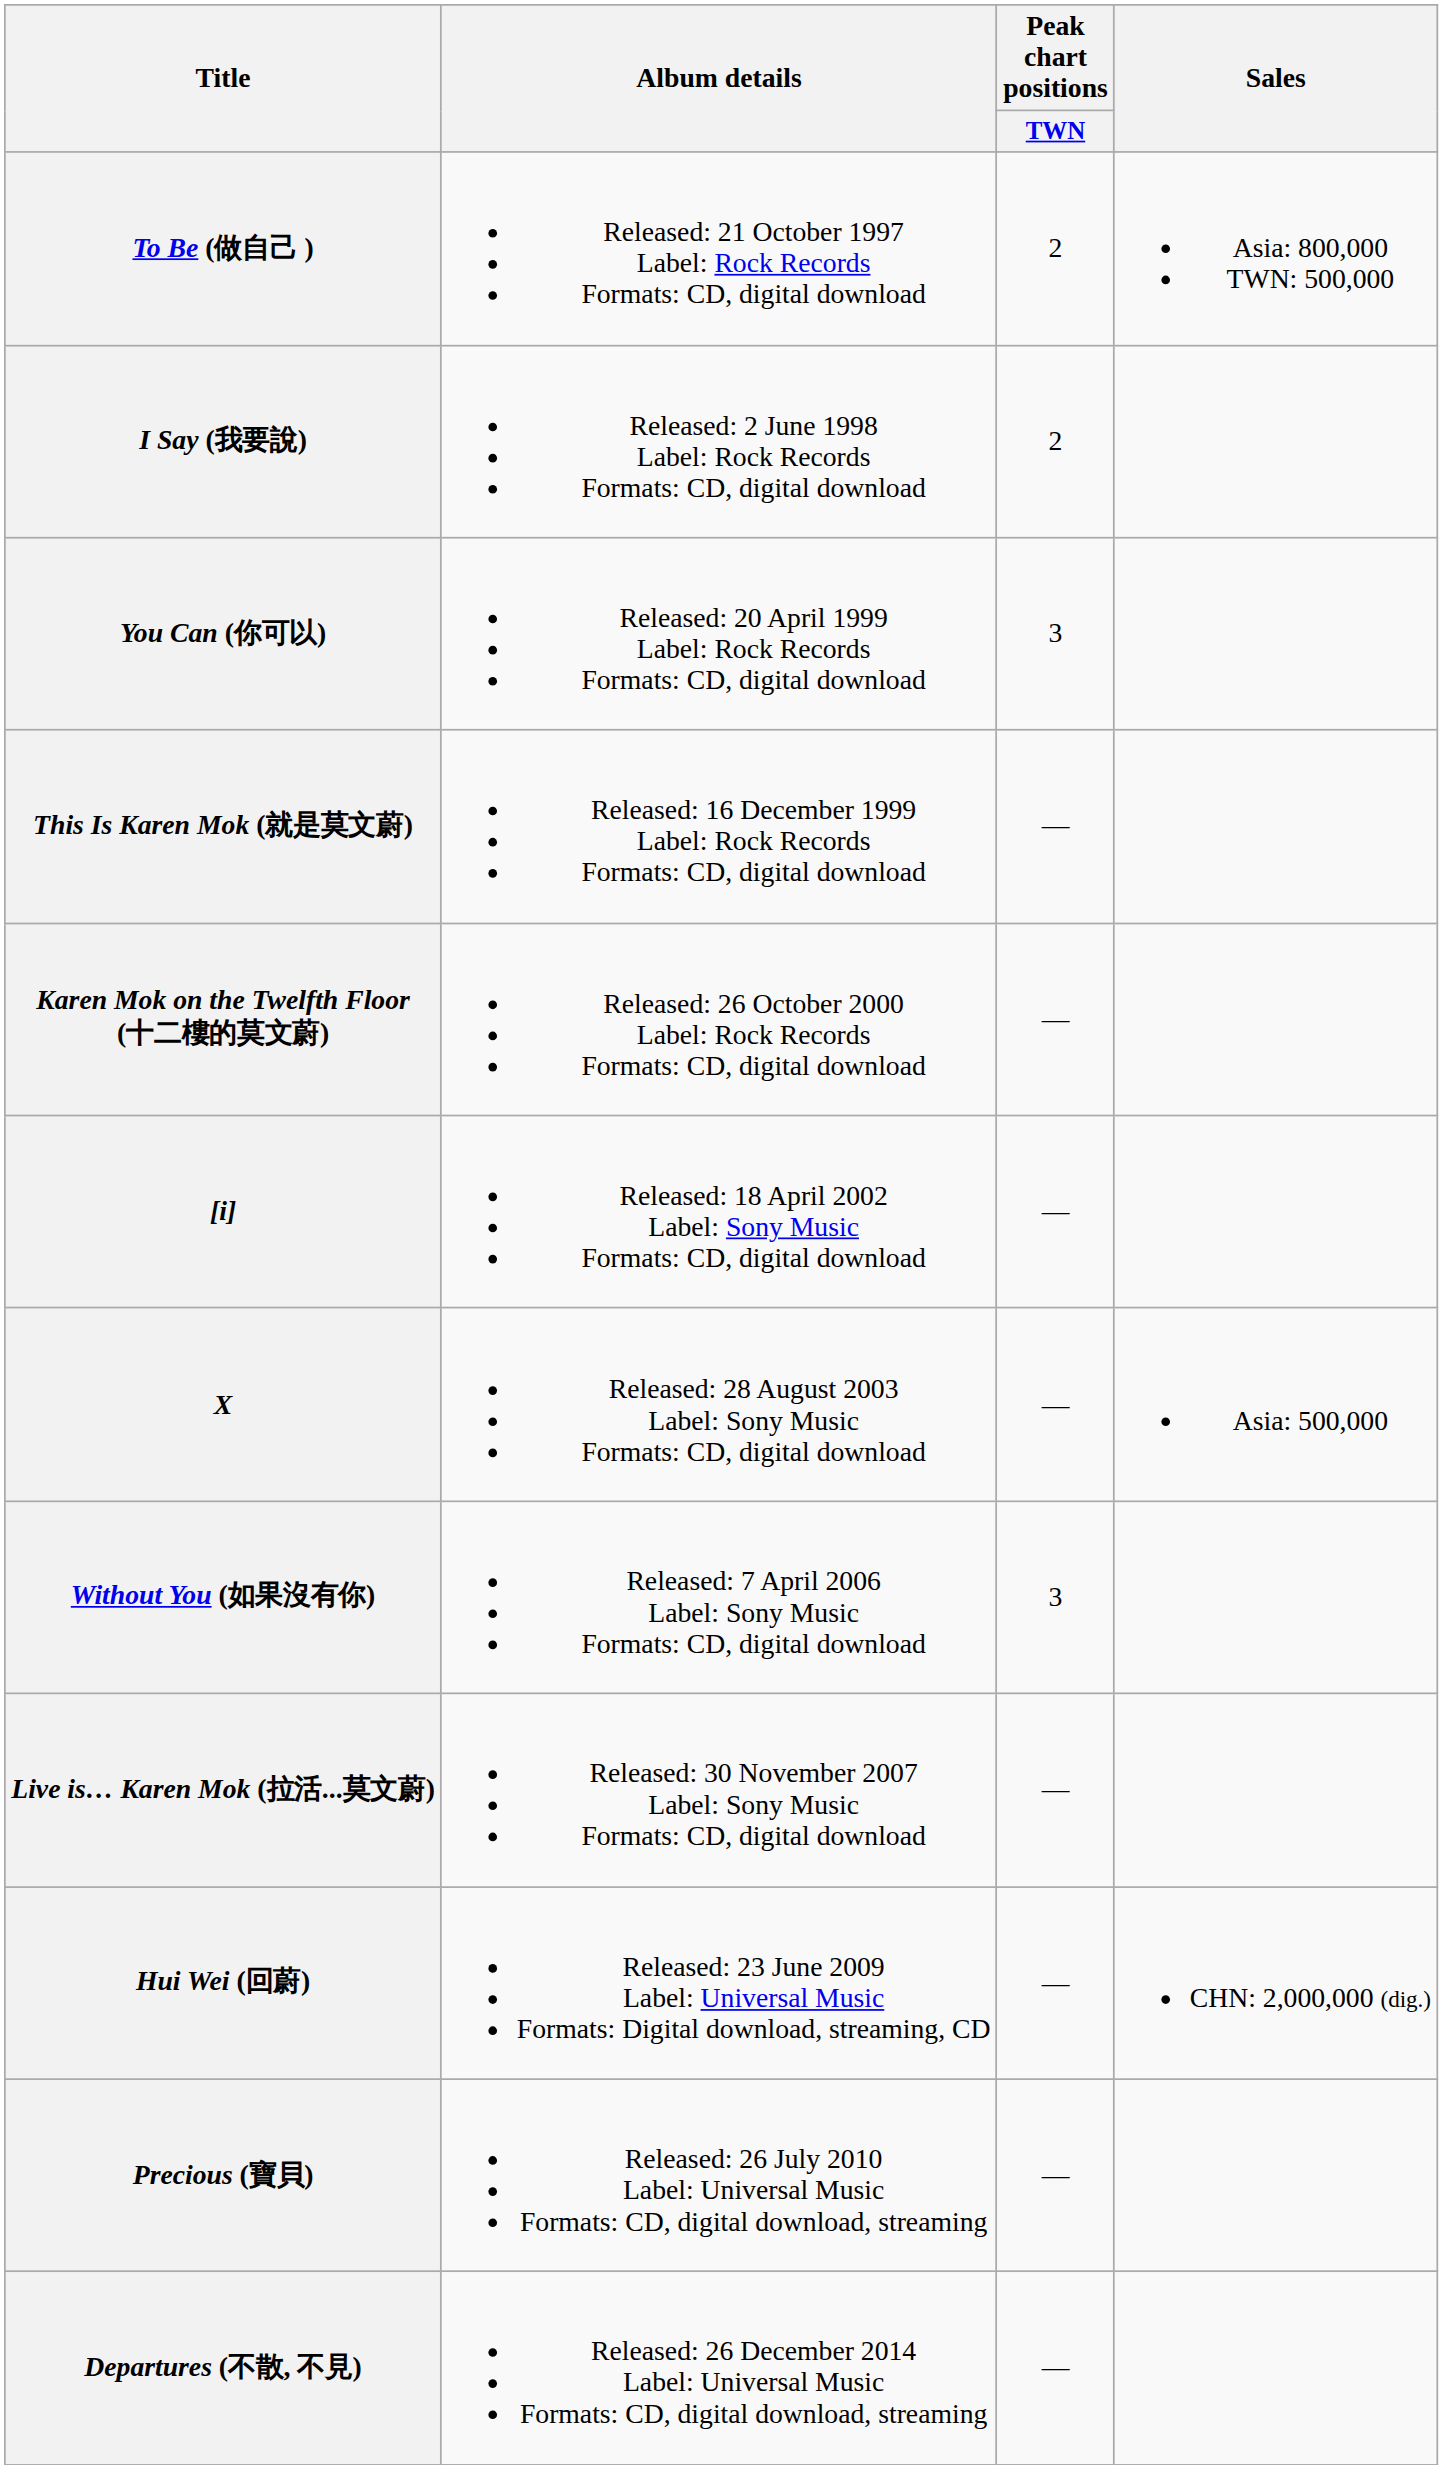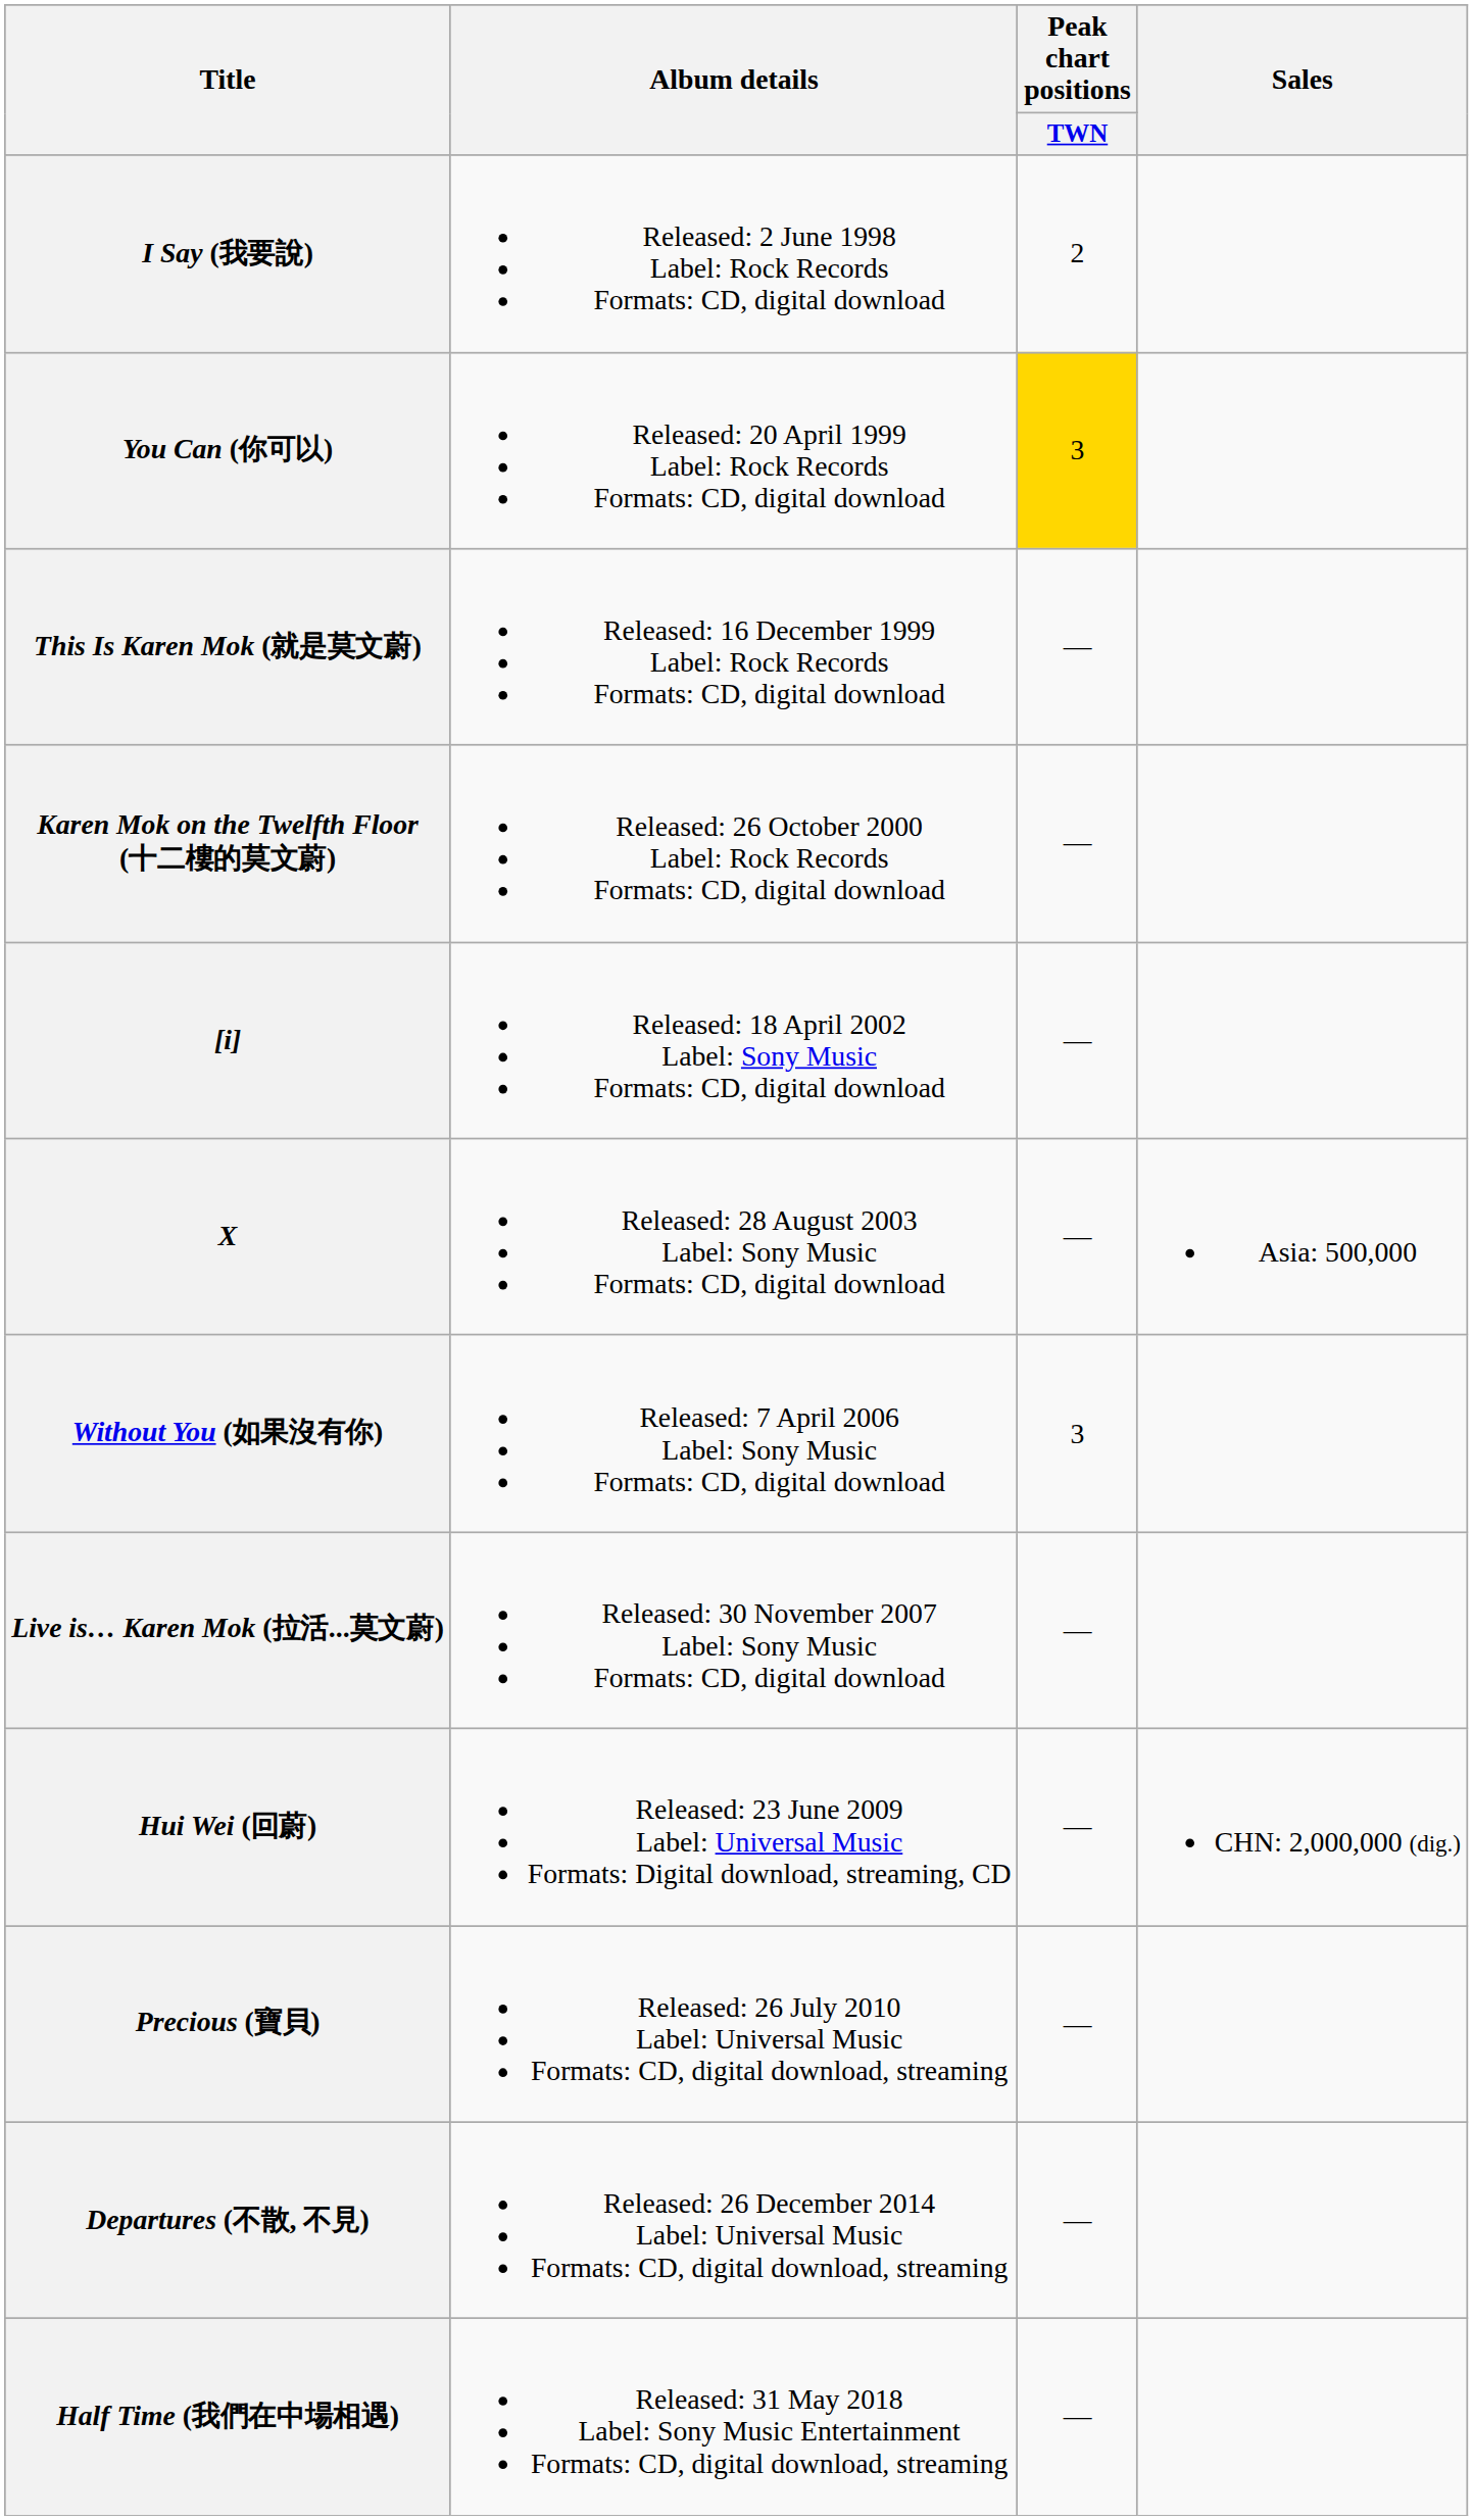 <table class="wikitable plainrowheaders" style="text-align:center;">
 <tr>
 <th rowspan="2">Title</th>
 <th rowspan="2">Album details</th>
 <th>Peak chart positions</th>
 <th rowspan="2">Sales</th>
 </tr>
 <tr>
 <th scope="col" style="width:2.8em;font-size:90%;"><a href='#'>TWN</a><br></th>
 </tr>
 <tr>
-<th scope="row"><em><a href='#'>To Be</a></em> (做自己 )</th>
-<td><br><ul><li>Released: 21 October 1997</li><li>Label: <a href='#'>Rock Records</a></li><li>Formats: CD, digital download</li></ul></td>
-<td>2</td>
-<td><br><ul><li>Asia: 800,000</li><li>TWN: 500,000</li></ul></td>
-</tr>
-<tr>
 <th scope="row"><em>I Say</em> (我要說)</th>
 <td><br><ul><li>Released: 2 June 1998</li><li>Label: Rock Records</li><li>Formats: CD, digital download</li></ul></td>
 <td>2</td>
 <td></td>
 </tr>
 <tr>
 <th scope="row"><em>You Can</em> (你可以)</th>
 <td><br><ul><li>Released: 20 April 1999</li><li>Label: Rock Records</li><li>Formats: CD, digital download</li></ul></td>
-<td>3</td>
+<td style="background: gold;">3</td>
 <td></td>
 </tr>
 <tr>
 <th scope="row"><em>This Is Karen Mok</em> (就是莫文蔚)</th>
 <td><br><ul><li>Released: 16 December 1999</li><li>Label: Rock Records</li><li>Formats: CD, digital download</li></ul></td>
 <td>—</td>
 <td></td>
 </tr>
 <tr>
 <th scope="row"><em>Karen Mok on the Twelfth Floor</em><br>(十二樓的莫文蔚)</th>
 <td><br><ul><li>Released: 26 October 2000</li><li>Label: Rock Records</li><li>Formats: CD, digital download</li></ul></td>
 <td>—</td>
 <td></td>
 </tr>
 <tr>
 <th scope="row"><em>[i]</em></th>
 <td><br><ul><li>Released: 18 April 2002</li><li>Label: <a href='#'>Sony Music</a></li><li>Formats: CD, digital download</li></ul></td>
 <td>—</td>
 <td></td>
 </tr>
 <tr>
 <th scope="row"><em>X</em></th>
 <td><br><ul><li>Released: 28 August 2003</li><li>Label: Sony Music</li><li>Formats: CD, digital download</li></ul></td>
 <td>—</td>
 <td><br><ul><li>Asia: 500,000</li></ul></td>
 </tr>
 <tr>
 <th scope="row"><a href='#'><em>Without You</em></a> (如果沒有你)</th>
 <td><br><ul><li>Released: 7 April 2006</li><li>Label: Sony Music</li><li>Formats: CD, digital download</li></ul></td>
 <td>3</td>
 <td></td>
 </tr>
 <tr>
 <th scope="row"><em>Live is… Karen Mok</em> (拉活...莫文蔚)</th>
 <td><br><ul><li>Released: 30 November 2007</li><li>Label: Sony Music</li><li>Formats: CD, digital download</li></ul></td>
 <td>—</td>
 <td></td>
 </tr>
 <tr>
 <th scope="row"><em>Hui Wei</em> (回蔚)</th>
 <td><br><ul><li>Released: 23 June 2009</li><li>Label: <a href='#'>Universal Music</a></li><li>Formats: Digital download, streaming, CD</li></ul></td>
 <td>—</td>
 <td><br><ul><li>CHN: 2,000,000 <small>(dig.)</small></li></ul></td>
 </tr>
 <tr>
 <th scope="row"><em>Precious</em> (寶貝)</th>
 <td><br><ul><li>Released: 26 July 2010</li><li>Label: Universal Music</li><li>Formats: CD, digital download, streaming</li></ul></td>
 <td>—</td>
 <td></td>
 </tr>
 <tr>
 <th scope="row"><em>Departures</em> (不散, 不見)</th>
 <td><br><ul><li>Released: 26 December 2014</li><li>Label: Universal Music</li><li>Formats: CD, digital download, streaming</li></ul></td>
 <td>—</td>
 <td></td>
 </tr>
+<tr>
+<th scope="row"><em>Half Time</em> (我們在中場相遇)</th>
+<td><br><ul><li>Released: 31 May 2018</li><li>Label: Sony Music Entertainment</li><li>Formats: CD, digital download, streaming</li></ul></td>
+<td>—</td>
+<td></td>
+</tr>
 </table>
